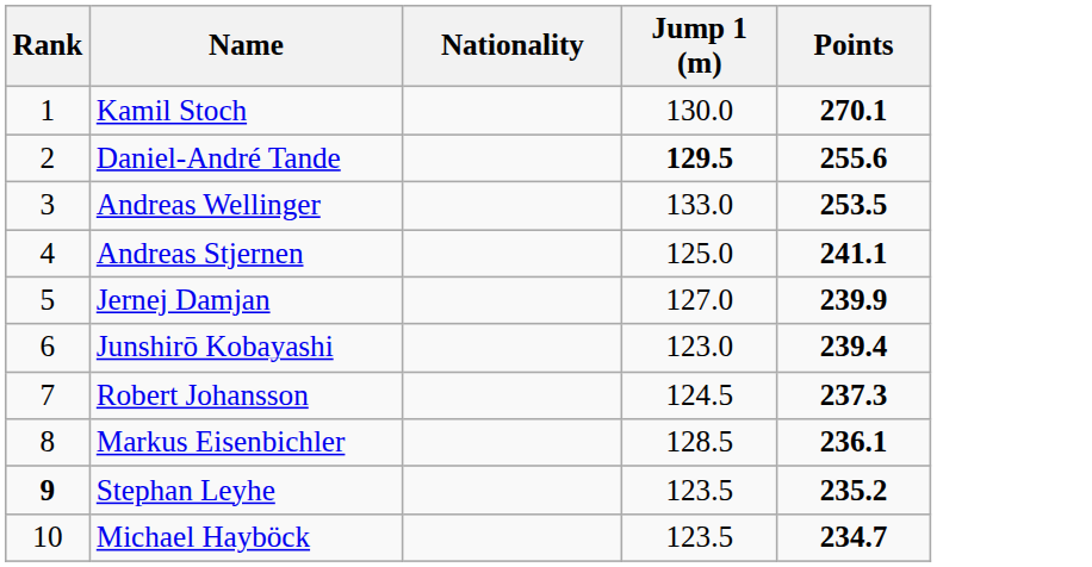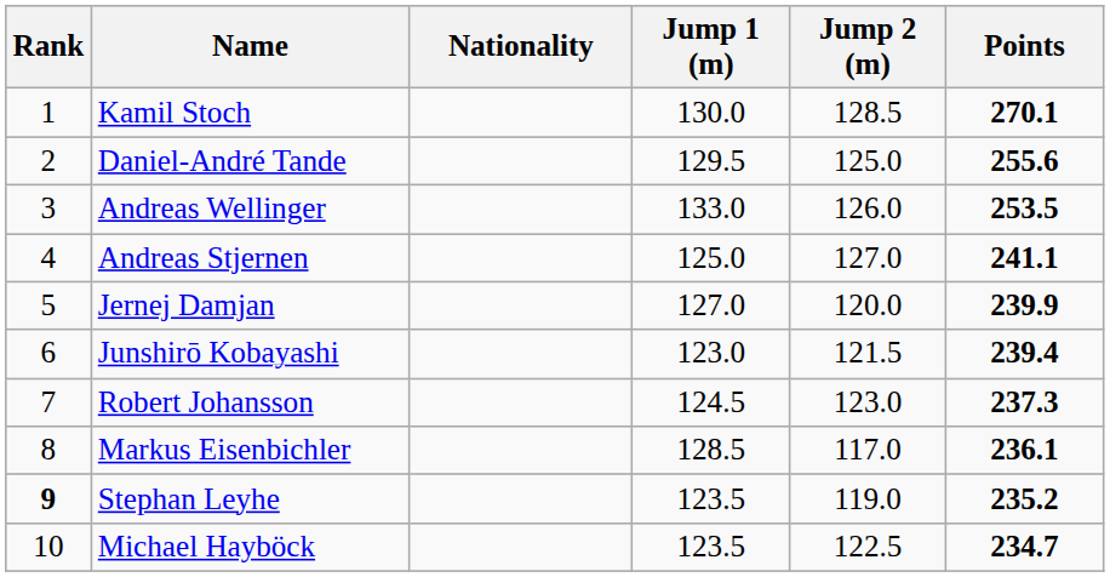 <table class="wikitable sortable" style="text-align: center;">
 <tr>
 <th align=center>Rank</th>
 <th width=160>Name</th>
 <th width=110>Nationality</th>
 <th width=75>Jump 1 (m)</th>
+<th width=75>Jump 2 (m)</th>
 <th width=75>Points</th>
 </tr>
 <tr>
 <td>1</td>
 <td align=left><a href='#'>Kamil Stoch</a></td>
 <td align=left></td>
 <td>130.0</td>
+<td>128.5</td>
 <td><strong>270.1</strong></td>
 </tr>
 <tr>
 <td>2</td>
 <td align=left><a href='#'>Daniel-André Tande</a></td>
 <td align=left></td>
-<td><strong>129.5</strong></td>
+<td>129.5</td>
+<td>125.0</td>
 <td><strong>255.6</strong></td>
 </tr>
 <tr>
 <td>3</td>
 <td align=left><a href='#'>Andreas Wellinger</a></td>
 <td align=left></td>
 <td>133.0</td>
+<td>126.0</td>
 <td><strong>253.5</strong></td>
 </tr>
 <tr>
 <td>4</td>
 <td align=left><a href='#'>Andreas Stjernen</a></td>
 <td align=left></td>
 <td>125.0</td>
+<td>127.0</td>
 <td><strong>241.1</strong></td>
 </tr>
 <tr>
 <td>5</td>
 <td align=left><a href='#'>Jernej Damjan</a></td>
 <td align=left></td>
 <td>127.0</td>
+<td>120.0</td>
 <td><strong>239.9</strong></td>
 </tr>
 <tr>
 <td>6</td>
 <td align=left><a href='#'>Junshirō Kobayashi</a></td>
 <td align=left></td>
 <td>123.0</td>
+<td>121.5</td>
 <td><strong>239.4</strong></td>
 </tr>
 <tr>
 <td>7</td>
 <td align=left><a href='#'>Robert Johansson</a></td>
 <td align=left></td>
 <td>124.5</td>
+<td>123.0</td>
 <td><strong>237.3</strong></td>
 </tr>
 <tr>
 <td>8</td>
 <td align=left><a href='#'>Markus Eisenbichler</a></td>
 <td align=left></td>
 <td>128.5</td>
+<td>117.0</td>
 <td><strong>236.1</strong></td>
 </tr>
 <tr>
 <td><strong>9</strong></td>
 <td align=left><a href='#'>Stephan Leyhe</a></td>
 <td align=left></td>
 <td>123.5</td>
+<td>119.0</td>
 <td><strong>235.2</strong></td>
 </tr>
 <tr>
 <td>10</td>
 <td align=left><a href='#'>Michael Hayböck</a></td>
 <td align=left></td>
 <td>123.5</td>
+<td>122.5</td>
 <td><strong>234.7</strong></td>
 </tr>
 </table>
